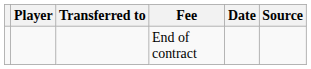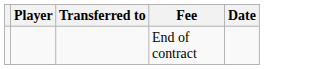 <table class="wikitable plainrowheaders sortable">
 <tr>
 <th></th>
 <th scope="col">Player</th>
 <th>Transferred to</th>
 <th style="width: 80px;">Fee</th>
 <th scope="col">Date</th>
-<th scope="col">Source</th>
 </tr>
 <tr>
 <td align="center"></td>
 <td></td>
 <td></td>
 <td>End of contract</td>
 <td></td>
-<td></td>
 </tr>
 </table>
